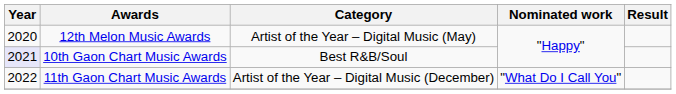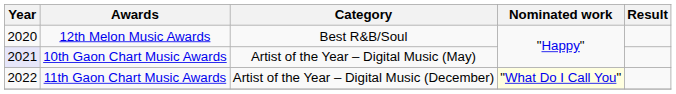 <table class="wikitable" style="text-align:center">
 <tr>
 <th>Year</th>
 <th>Awards</th>
 <th>Category</th>
 <th>Nominated work</th>
 <th>Result</th>
 </tr>
 <tr>
 <td>2020</td>
 <td><a href='#'>12th Melon Music Awards</a></td>
-<td>Artist of the Year – Digital Music (May)</td>
+<td>Best R&B/Soul</td>
 <td rowspan=2>"<a href='#'>Happy</a>"</td>
 <td></td>
 </tr>
 <tr>
 <td style="background: lavender;">2021</td>
 <td><a href='#'>10th Gaon Chart Music Awards</a></td>
-<td>Best R&B/Soul</td>
+<td>Artist of the Year – Digital Music (May)</td>
 <td></td>
 </tr>
 <tr>
 <td>2022</td>
 <td><a href='#'>11th Gaon Chart Music Awards</a></td>
 <td>Artist of the Year – Digital Music (December)</td>
-<td>"<a href='#'>What Do I Call You</a>"</td>
+<td style="background: lightyellow;">"<a href='#'>What Do I Call You</a>"</td>
 <td></td>
 </tr>
 <tr>
 </tr>
 </table>
